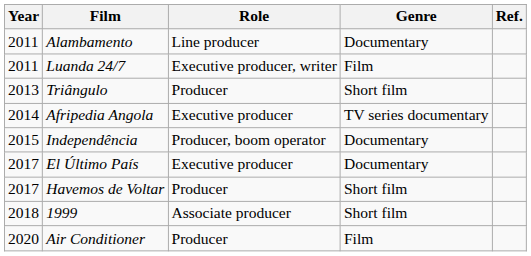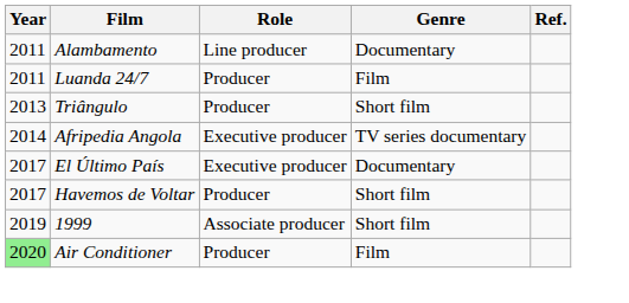 <table class="wikitable">
 <tr>
 <th>Year</th>
 <th>Film</th>
 <th>Role</th>
 <th>Genre</th>
 <th>Ref.</th>
 </tr>
 <tr>
 <td>2011</td>
 <td><em>Alambamento</em></td>
 <td>Line producer</td>
 <td>Documentary</td>
 <td></td>
 </tr>
 <tr>
 <td>2011</td>
 <td><em>Luanda 24/7</em></td>
-<td>Executive producer, writer</td>
+<td>Producer</td>
 <td>Film</td>
 <td></td>
 </tr>
 <tr>
 <td>2013</td>
 <td><em>Triângulo</em></td>
 <td>Producer</td>
 <td>Short film</td>
 <td></td>
 </tr>
 <tr>
 <td>2014</td>
 <td><em>Afripedia Angola</em></td>
 <td>Executive producer</td>
 <td>TV series documentary</td>
 <td></td>
 </tr>
 <tr>
-<td>2015</td>
-<td><em>Independência</em></td>
-<td>Producer, boom operator</td>
-<td>Documentary</td>
-<td></td>
-</tr>
-<tr>
 <td>2017</td>
 <td><em>El Último País</em></td>
 <td>Executive producer</td>
 <td>Documentary</td>
 <td></td>
 </tr>
 <tr>
 <td>2017</td>
 <td><em>Havemos de Voltar</em></td>
 <td>Producer</td>
 <td>Short film</td>
 <td></td>
 </tr>
 <tr>
-<td>2018</td>
+<td>2019</td>
 <td><em>1999</em></td>
 <td>Associate producer</td>
 <td>Short film</td>
 <td></td>
 </tr>
 <tr>
-<td>2020</td>
+<td style="background: lightgreen;">2020</td>
 <td><em>Air Conditioner</em></td>
 <td>Producer</td>
 <td>Film</td>
 <td></td>
 </tr>
 </table>
